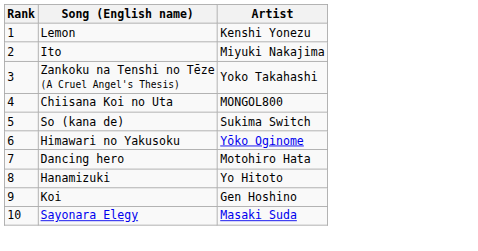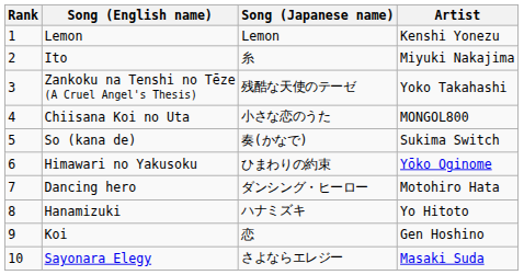 <table class="wikitable">
 <tr>
 <th>Rank</th>
 <th>Song (English name)</th>
+<th>Song (Japanese name)</th>
 <th>Artist</th>
 </tr>
 <tr>
 <td>1</td>
+<td>Lemon</td>
 <td>Lemon</td>
 <td>Kenshi Yonezu</td>
 </tr>
 <tr>
 <td>2</td>
 <td>Ito</td>
+<td>糸</td>
 <td>Miyuki Nakajima</td>
 </tr>
 <tr>
 <td>3</td>
 <td>Zankoku na Tenshi no Tēze <br><small>(A Cruel Angel's Thesis)</small></td>
+<td>残酷な天使のテーゼ</td>
 <td>Yoko Takahashi</td>
 </tr>
 <tr>
 <td>4</td>
 <td>Chiisana Koi no Uta</td>
+<td>小さな恋のうた</td>
 <td>MONGOL800</td>
 </tr>
 <tr>
 <td>5</td>
 <td>So (kana de)</td>
+<td>奏(かなで)</td>
 <td>Sukima Switch</td>
 </tr>
 <tr>
 <td>6</td>
 <td>Himawari no Yakusoku</td>
+<td>ひまわりの約束</td>
 <td><a href='#'>Yōko Oginome</a></td>
 </tr>
 <tr>
 <td>7</td>
 <td>Dancing hero</td>
+<td>ダンシング・ヒーロー</td>
 <td>Motohiro Hata</td>
 </tr>
 <tr>
 <td>8</td>
 <td>Hanamizuki</td>
+<td>ハナミズキ</td>
 <td>Yo Hitoto</td>
 </tr>
 <tr>
 <td>9</td>
 <td>Koi</td>
+<td>恋</td>
 <td>Gen Hoshino</td>
 </tr>
 <tr>
 <td>10</td>
 <td><a href='#'>Sayonara Elegy</a></td>
+<td>さよならエレジー</td>
 <td><a href='#'>Masaki Suda</a></td>
 </tr>
 </table>
